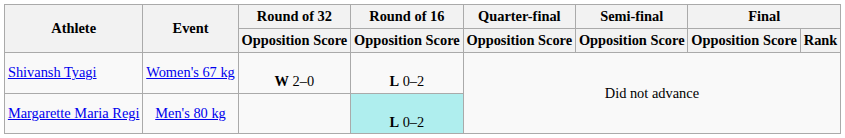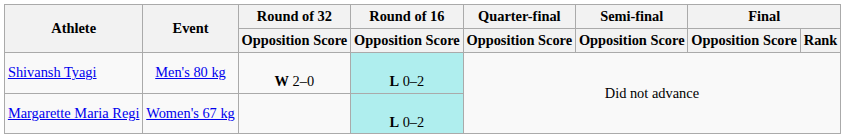 <table class="wikitable" style="text-align:center; font-size:90%">
 <tr>
 <th rowspan="2">Athlete</th>
 <th rowspan="2">Event</th>
 <th>Round of 32</th>
 <th>Round of 16</th>
 <th>Quarter-final</th>
 <th>Semi-final</th>
 <th colspan="2">Final</th>
 </tr>
 <tr>
 <th>Opposition Score</th>
 <th>Opposition Score</th>
 <th>Opposition Score</th>
 <th>Opposition Score</th>
 <th>Opposition Score</th>
 <th>Rank</th>
 </tr>
 <tr>
 <td style="text-align:left"><a href='#'>Shivansh Tyagi</a></td>
-<td><a href='#'>Women's 67 kg</a></td>
+<td><a href='#'>Men's 80 kg</a></td>
 <td><br><strong>W</strong> 2–0</td>
-<td><br><strong>L</strong> 0–2</td>
+<td style="background: paleturquoise;"><br><strong>L</strong> 0–2</td>
 <td colspan="4" rowspan="2">Did not advance</td>
 </tr>
 <tr>
 <td style="text-align:left"><a href='#'>Margarette Maria Regi</a></td>
-<td><a href='#'>Men's 80 kg</a></td>
+<td><a href='#'>Women's 67 kg</a></td>
 <td></td>
 <td style="background: paleturquoise;"><br><strong>L</strong> 0–2</td>
 </tr>
 </table>
